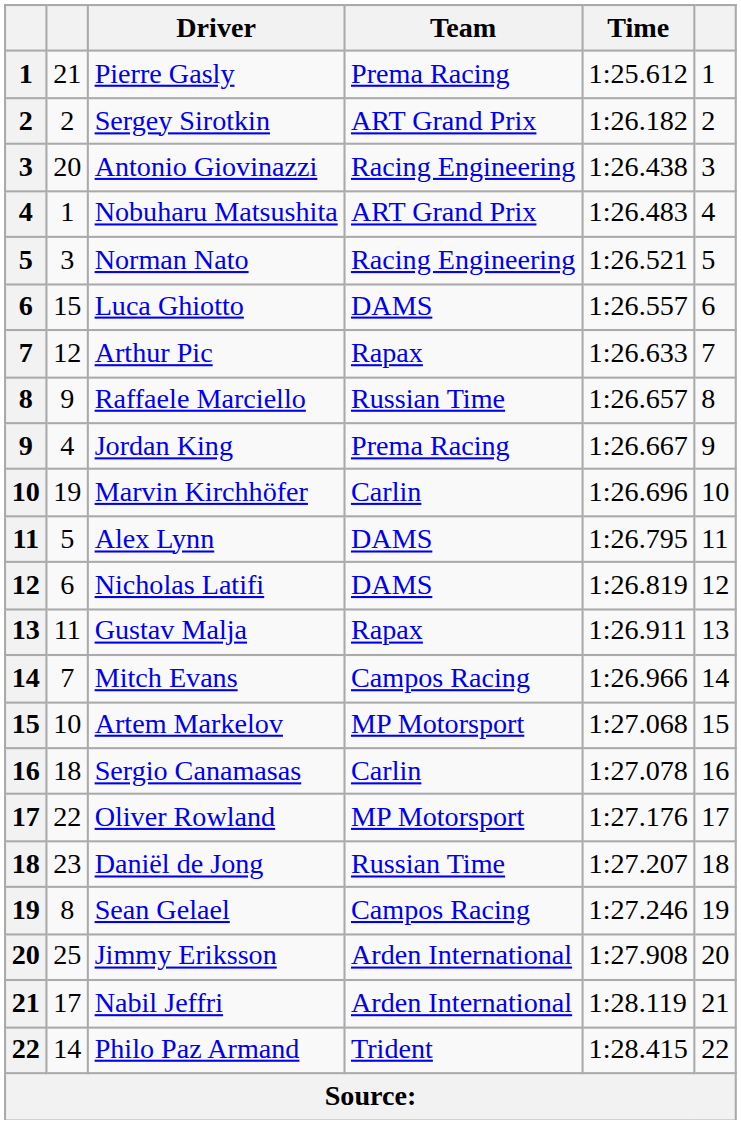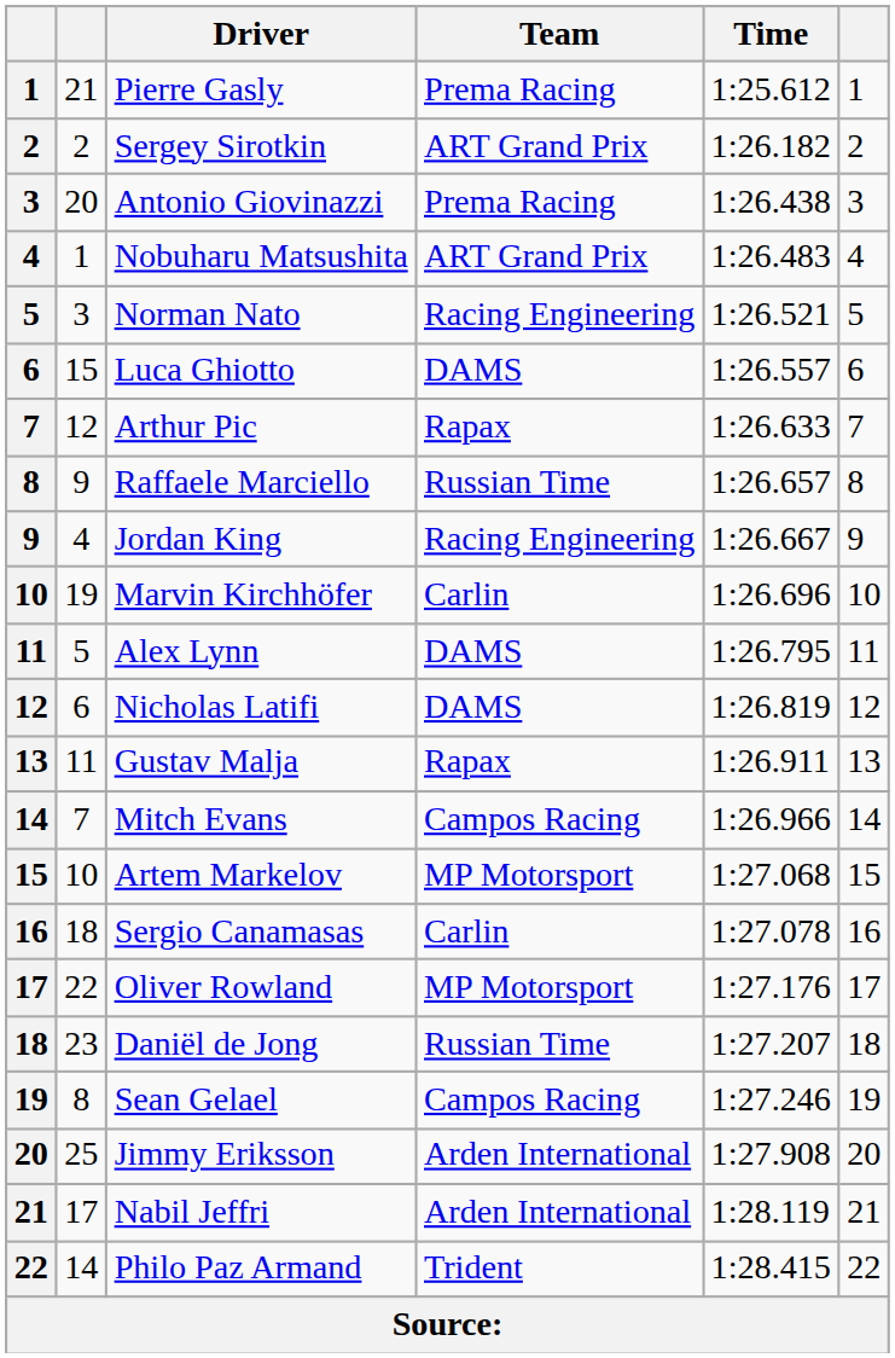 <table class="wikitable" style="font-size:85%">
 <tr>
 <th></th>
 <th></th>
 <th>Driver</th>
 <th>Team</th>
 <th>Time</th>
 <th></th>
 </tr>
 <tr>
 <th>1</th>
 <td align="center">21</td>
 <td> <a href='#'>Pierre Gasly</a></td>
 <td><a href='#'>Prema Racing</a></td>
 <td>1:25.612</td>
 <td>1</td>
 </tr>
 <tr>
 <th>2</th>
 <td align="center">2</td>
 <td> <a href='#'>Sergey Sirotkin</a></td>
 <td><a href='#'>ART Grand Prix</a></td>
 <td>1:26.182</td>
 <td>2</td>
 </tr>
 <tr>
 <th>3</th>
 <td align="center">20</td>
 <td> <a href='#'>Antonio Giovinazzi</a></td>
-<td><a href='#'>Racing Engineering</a></td>
+<td><a href='#'>Prema Racing</a></td>
 <td>1:26.438</td>
 <td>3</td>
 </tr>
 <tr>
 <th>4</th>
 <td align="center">1</td>
 <td> <a href='#'>Nobuharu Matsushita</a></td>
 <td><a href='#'>ART Grand Prix</a></td>
 <td>1:26.483</td>
 <td>4</td>
 </tr>
 <tr>
 <th>5</th>
 <td align="center">3</td>
 <td> <a href='#'>Norman Nato</a></td>
 <td><a href='#'>Racing Engineering</a></td>
 <td>1:26.521</td>
 <td>5</td>
 </tr>
 <tr>
 <th>6</th>
 <td align="center">15</td>
 <td> <a href='#'>Luca Ghiotto</a></td>
 <td><a href='#'>DAMS</a></td>
 <td>1:26.557</td>
 <td>6</td>
 </tr>
 <tr>
 <th>7</th>
 <td align="center">12</td>
 <td> <a href='#'>Arthur Pic</a></td>
 <td><a href='#'>Rapax</a></td>
 <td>1:26.633</td>
 <td>7</td>
 </tr>
 <tr>
 <th>8</th>
 <td align="center">9</td>
 <td> <a href='#'>Raffaele Marciello</a></td>
 <td><a href='#'>Russian Time</a></td>
 <td>1:26.657</td>
 <td>8</td>
 </tr>
 <tr>
 <th>9</th>
 <td align="center">4</td>
 <td> <a href='#'>Jordan King</a></td>
-<td><a href='#'>Prema Racing</a></td>
+<td><a href='#'>Racing Engineering</a></td>
 <td>1:26.667</td>
 <td>9</td>
 </tr>
 <tr>
 <th>10</th>
 <td align="center">19</td>
 <td> <a href='#'>Marvin Kirchhöfer</a></td>
 <td><a href='#'>Carlin</a></td>
 <td>1:26.696</td>
 <td>10</td>
 </tr>
 <tr>
 <th>11</th>
 <td align="center">5</td>
 <td> <a href='#'>Alex Lynn</a></td>
 <td><a href='#'>DAMS</a></td>
 <td>1:26.795</td>
 <td>11</td>
 </tr>
 <tr>
 <th>12</th>
 <td align="center">6</td>
 <td> <a href='#'>Nicholas Latifi</a></td>
 <td><a href='#'>DAMS</a></td>
 <td>1:26.819</td>
 <td>12</td>
 </tr>
 <tr>
 <th>13</th>
 <td align="center">11</td>
 <td> <a href='#'>Gustav Malja</a></td>
 <td><a href='#'>Rapax</a></td>
 <td>1:26.911</td>
 <td>13</td>
 </tr>
 <tr>
 <th>14</th>
 <td align="center">7</td>
 <td> <a href='#'>Mitch Evans</a></td>
 <td><a href='#'>Campos Racing</a></td>
 <td>1:26.966</td>
 <td>14</td>
 </tr>
 <tr>
 <th>15</th>
 <td align="center">10</td>
 <td> <a href='#'>Artem Markelov</a></td>
 <td><a href='#'>MP Motorsport</a></td>
 <td>1:27.068</td>
 <td>15</td>
 </tr>
 <tr>
 <th>16</th>
 <td align="center">18</td>
 <td> <a href='#'>Sergio Canamasas</a></td>
 <td><a href='#'>Carlin</a></td>
 <td>1:27.078</td>
 <td>16</td>
 </tr>
 <tr>
 <th>17</th>
 <td align="center">22</td>
 <td> <a href='#'>Oliver Rowland</a></td>
 <td><a href='#'>MP Motorsport</a></td>
 <td>1:27.176</td>
 <td>17</td>
 </tr>
 <tr>
 <th>18</th>
 <td align="center">23</td>
 <td> <a href='#'>Daniël de Jong</a></td>
 <td><a href='#'>Russian Time</a></td>
 <td>1:27.207</td>
 <td>18</td>
 </tr>
 <tr>
 <th>19</th>
 <td align="center">8</td>
 <td> <a href='#'>Sean Gelael</a></td>
 <td><a href='#'>Campos Racing</a></td>
 <td>1:27.246</td>
 <td>19</td>
 </tr>
 <tr>
 <th>20</th>
 <td align="center">25</td>
 <td> <a href='#'>Jimmy Eriksson</a></td>
 <td><a href='#'>Arden International</a></td>
 <td>1:27.908</td>
 <td>20</td>
 </tr>
 <tr>
 <th>21</th>
 <td align="center">17</td>
 <td> <a href='#'>Nabil Jeffri</a></td>
 <td><a href='#'>Arden International</a></td>
 <td>1:28.119</td>
 <td>21</td>
 </tr>
 <tr>
 <th>22</th>
 <td align="center">14</td>
 <td> <a href='#'>Philo Paz Armand</a></td>
 <td><a href='#'>Trident</a></td>
 <td>1:28.415</td>
 <td>22</td>
 </tr>
 <tr>
 <th colspan="7">Source:</th>
 </tr>
 <tr>
 </tr>
 </table>
